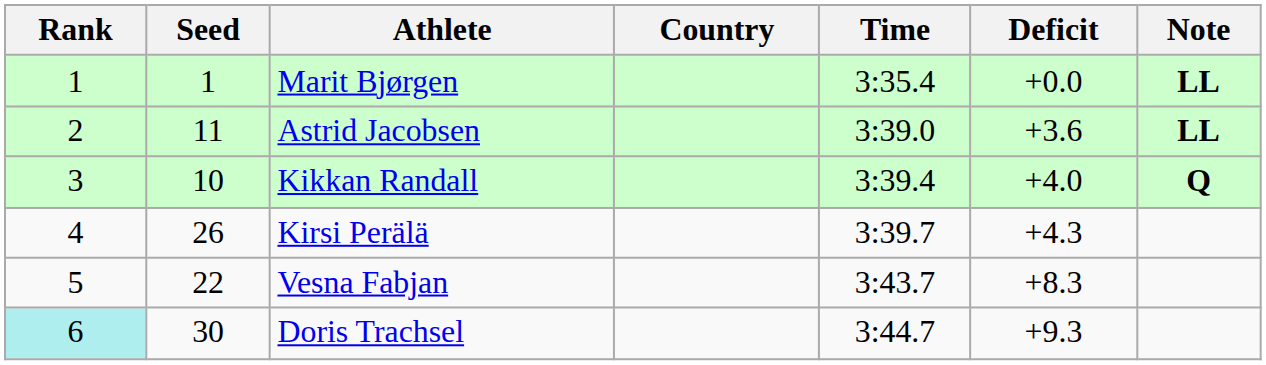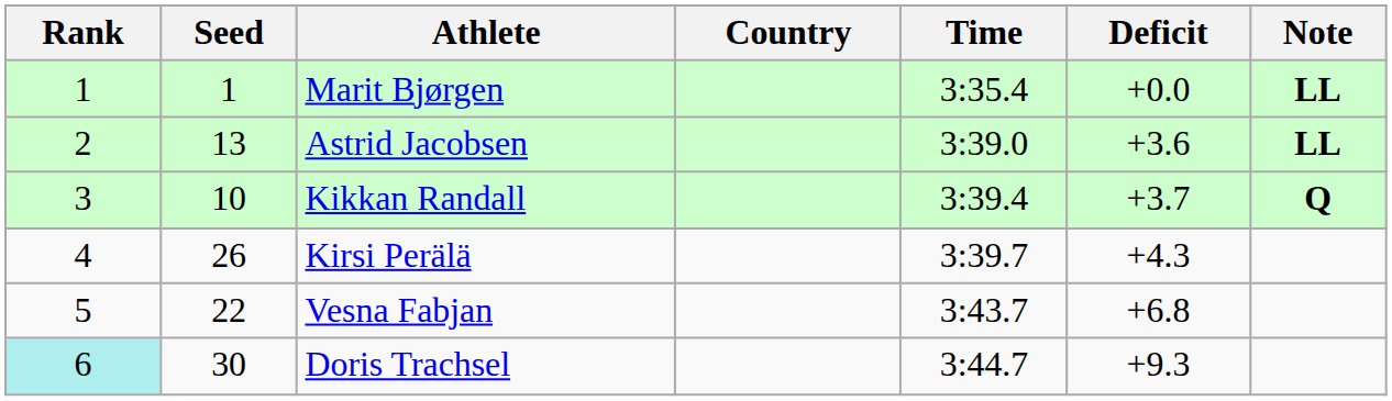 <table class="wikitable sortable" style="text-align:center" width=50%>
 <tr>
 <th>Rank</th>
 <th>Seed</th>
 <th>Athlete</th>
 <th>Country</th>
 <th>Time</th>
 <th>Deficit</th>
 <th>Note</th>
 </tr>
 <tr bgcolor="#ccffcc">
 <td>1</td>
 <td>1</td>
 <td align="left"><a href='#'>Marit Bjørgen</a></td>
 <td align="left"></td>
 <td>3:35.4</td>
 <td>+0.0</td>
 <td><strong>LL</strong></td>
 </tr>
 <tr bgcolor="#ccffcc">
 <td>2</td>
-<td>11</td>
+<td>13</td>
 <td align="left"><a href='#'>Astrid Jacobsen</a></td>
 <td align="left"></td>
 <td>3:39.0</td>
 <td>+3.6</td>
 <td><strong>LL</strong></td>
 </tr>
 <tr bgcolor="#ccffcc">
 <td>3</td>
 <td>10</td>
 <td align="left"><a href='#'>Kikkan Randall</a></td>
 <td align="left"></td>
 <td>3:39.4</td>
-<td>+4.0</td>
+<td>+3.7</td>
 <td><strong>Q</strong></td>
 </tr>
 <tr>
 <td>4</td>
 <td>26</td>
 <td align="left"><a href='#'>Kirsi Perälä</a></td>
 <td align="left"></td>
 <td>3:39.7</td>
 <td>+4.3</td>
 <td></td>
 </tr>
 <tr>
 <td>5</td>
 <td>22</td>
 <td align="left"><a href='#'>Vesna Fabjan</a></td>
 <td align="left"></td>
 <td>3:43.7</td>
-<td>+8.3</td>
+<td>+6.8</td>
 <td></td>
 </tr>
 <tr>
 <td style="background: paleturquoise;">6</td>
 <td>30</td>
 <td align="left"><a href='#'>Doris Trachsel</a></td>
 <td align="left"></td>
 <td>3:44.7</td>
 <td>+9.3</td>
 <td></td>
 </tr>
 </table>
